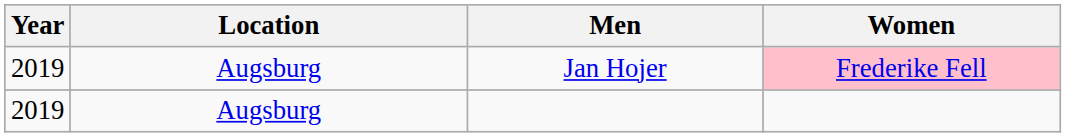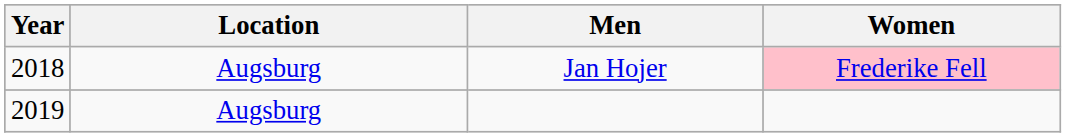 <table class="wikitable">
 <tr>
 <th>Year</th>
 <th style="width:230px">Location</th>
 <th style="width:170px">Men</th>
 <th style="width:170px">Women</th>
 </tr>
 <tr align="center">
-<td>2019</td>
+<td>2018</td>
 <td><a href='#'>Augsburg</a></td>
 <td><a href='#'>Jan Hojer</a></td>
 <td style="background: pink;"><a href='#'>Frederike Fell</a></td>
 </tr>
 <tr align="center">
 <td>2019</td>
 <td><a href='#'>Augsburg</a></td>
 <td></td>
 <td></td>
 </tr>
 </table>
